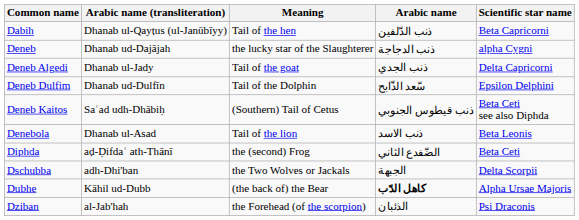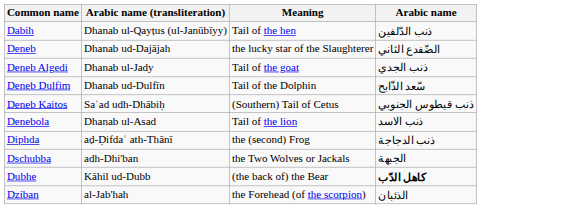 <table class="wikitable">
 <tr>
 <th>Common name</th>
 <th>Arabic name (transliteration)</th>
 <th>Meaning</th>
 <th>Arabic name</th>
-<th>Scientific star name</th>
 </tr>
 <tr>
 <td><a href='#'>Dabih</a></td>
 <td>Dhanab ul-Qayṭus (ul-Janūbīyy)</td>
 <td>Tail of <a href='#'>the hen</a></td>
 <td>ذنب الدّلفين</td>
-<td><a href='#'>Beta Capricorni</a></td>
 </tr>
 <tr>
 <td><a href='#'>Deneb</a></td>
 <td>Dhanab ud-Dajājah</td>
 <td>the lucky star of the Slaughterer</td>
-<td>ذنب الدجاجة</td>
-<td><a href='#'>alpha Cygni</a></td>
+<td>الضّفدع الثاني</td>
 </tr>
 <tr>
 <td><a href='#'>Deneb Algedi</a></td>
 <td>Dhanab ul-Jady</td>
 <td>Tail of <a href='#'>the goat</a></td>
 <td>ذنب الجدي</td>
-<td><a href='#'>Delta Capricorni</a></td>
 </tr>
 <tr>
 <td><a href='#'>Deneb Dulfim</a></td>
 <td>Dhanab ud-Dulfīn</td>
 <td>Tail of the Dolphin</td>
 <td>سّعد الذّابح</td>
-<td><a href='#'>Epsilon Delphini</a></td>
 </tr>
 <tr>
 <td><a href='#'>Deneb Kaitos</a></td>
 <td>Saʿad udh-Dhābiḥ</td>
 <td>(Southern) Tail of Cetus</td>
 <td>ذنب قيطوس الجنوبي</td>
-<td><a href='#'>Beta Ceti</a><br>see also Diphda</td>
 </tr>
 <tr>
 <td><a href='#'>Denebola</a></td>
 <td>Dhanab ul-Asad</td>
 <td>Tail of <a href='#'>the lion</a></td>
 <td>ذنب الاسد</td>
-<td><a href='#'>Beta Leonis</a></td>
 </tr>
 <tr>
 <td><a href='#'>Diphda</a></td>
 <td>aḍ-Ḍifdaʿ ath-Thānī</td>
 <td>the (second) Frog</td>
-<td>الضّفدع الثاني</td>
-<td><a href='#'>Beta Ceti</a></td>
+<td>ذنب الدجاجة</td>
 </tr>
 <tr>
 <td><a href='#'>Dschubba</a></td>
 <td>adh-Dhi'ban</td>
 <td>the Two Wolves or Jackals</td>
 <td>الجبهة</td>
-<td><a href='#'>Delta Scorpii</a></td>
 </tr>
 <tr>
 <td><a href='#'>Dubhe</a></td>
 <td>Kāhil ud-Dubb</td>
 <td>(the back of) the Bear</td>
 <td><strong>كاهل الدّب</strong></td>
-<td><a href='#'>Alpha Ursae Majoris</a></td>
 </tr>
 <tr>
 <td><a href='#'>Dziban</a></td>
 <td>al-Jab'hah</td>
 <td>the Forehead (of <a href='#'>the scorpion</a>)</td>
 <td>الذئبان</td>
-<td><a href='#'>Psi Draconis</a></td>
 </tr>
 </table>
